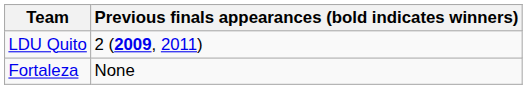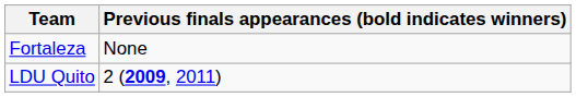 <table class="wikitable">
 <tr>
 <th>Team</th>
 <th>Previous finals appearances (bold indicates winners)</th>
 </tr>
 <tr>
+<td> <a href='#'>Fortaleza</a></td>
+<td>None</td>
+</tr>
+<tr>
 <td> <a href='#'>LDU Quito</a></td>
 <td>2 (<strong><a href='#'>2009</a></strong>, <a href='#'>2011</a>)</td>
 </tr>
-<tr>
-<td> <a href='#'>Fortaleza</a></td>
-<td>None</td>
-</tr>
 </table>
